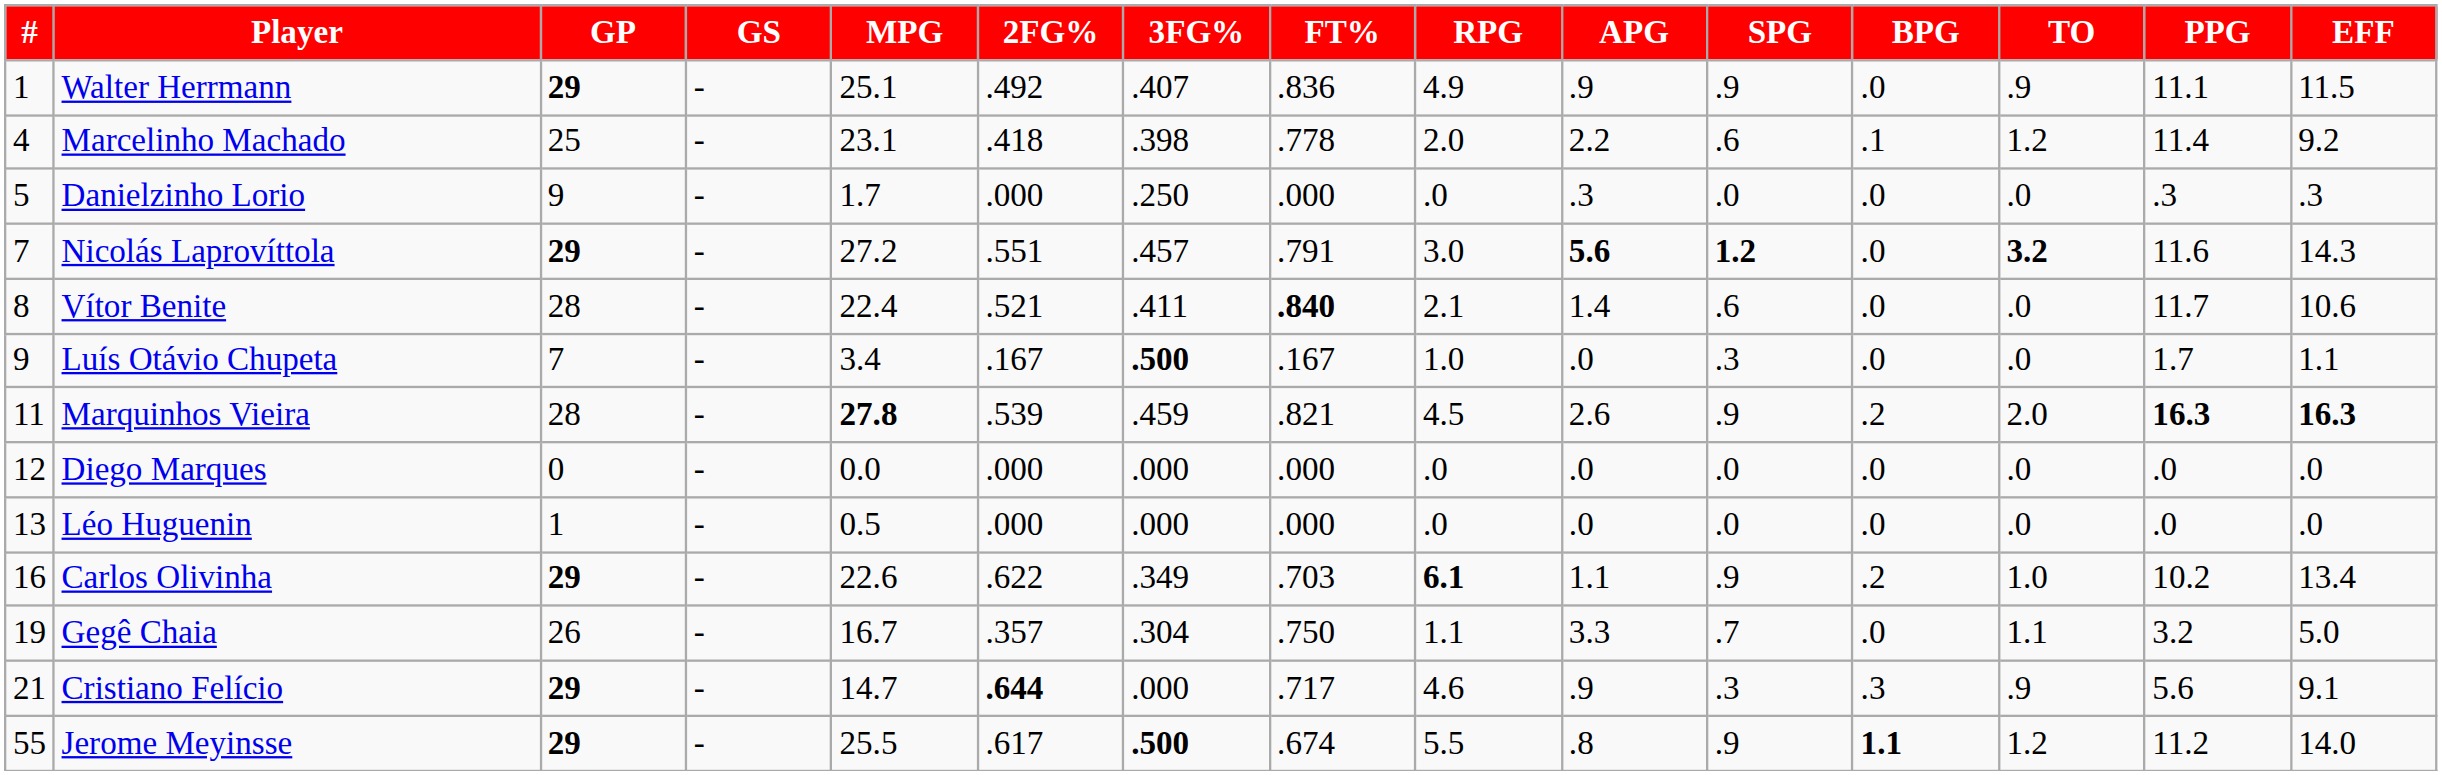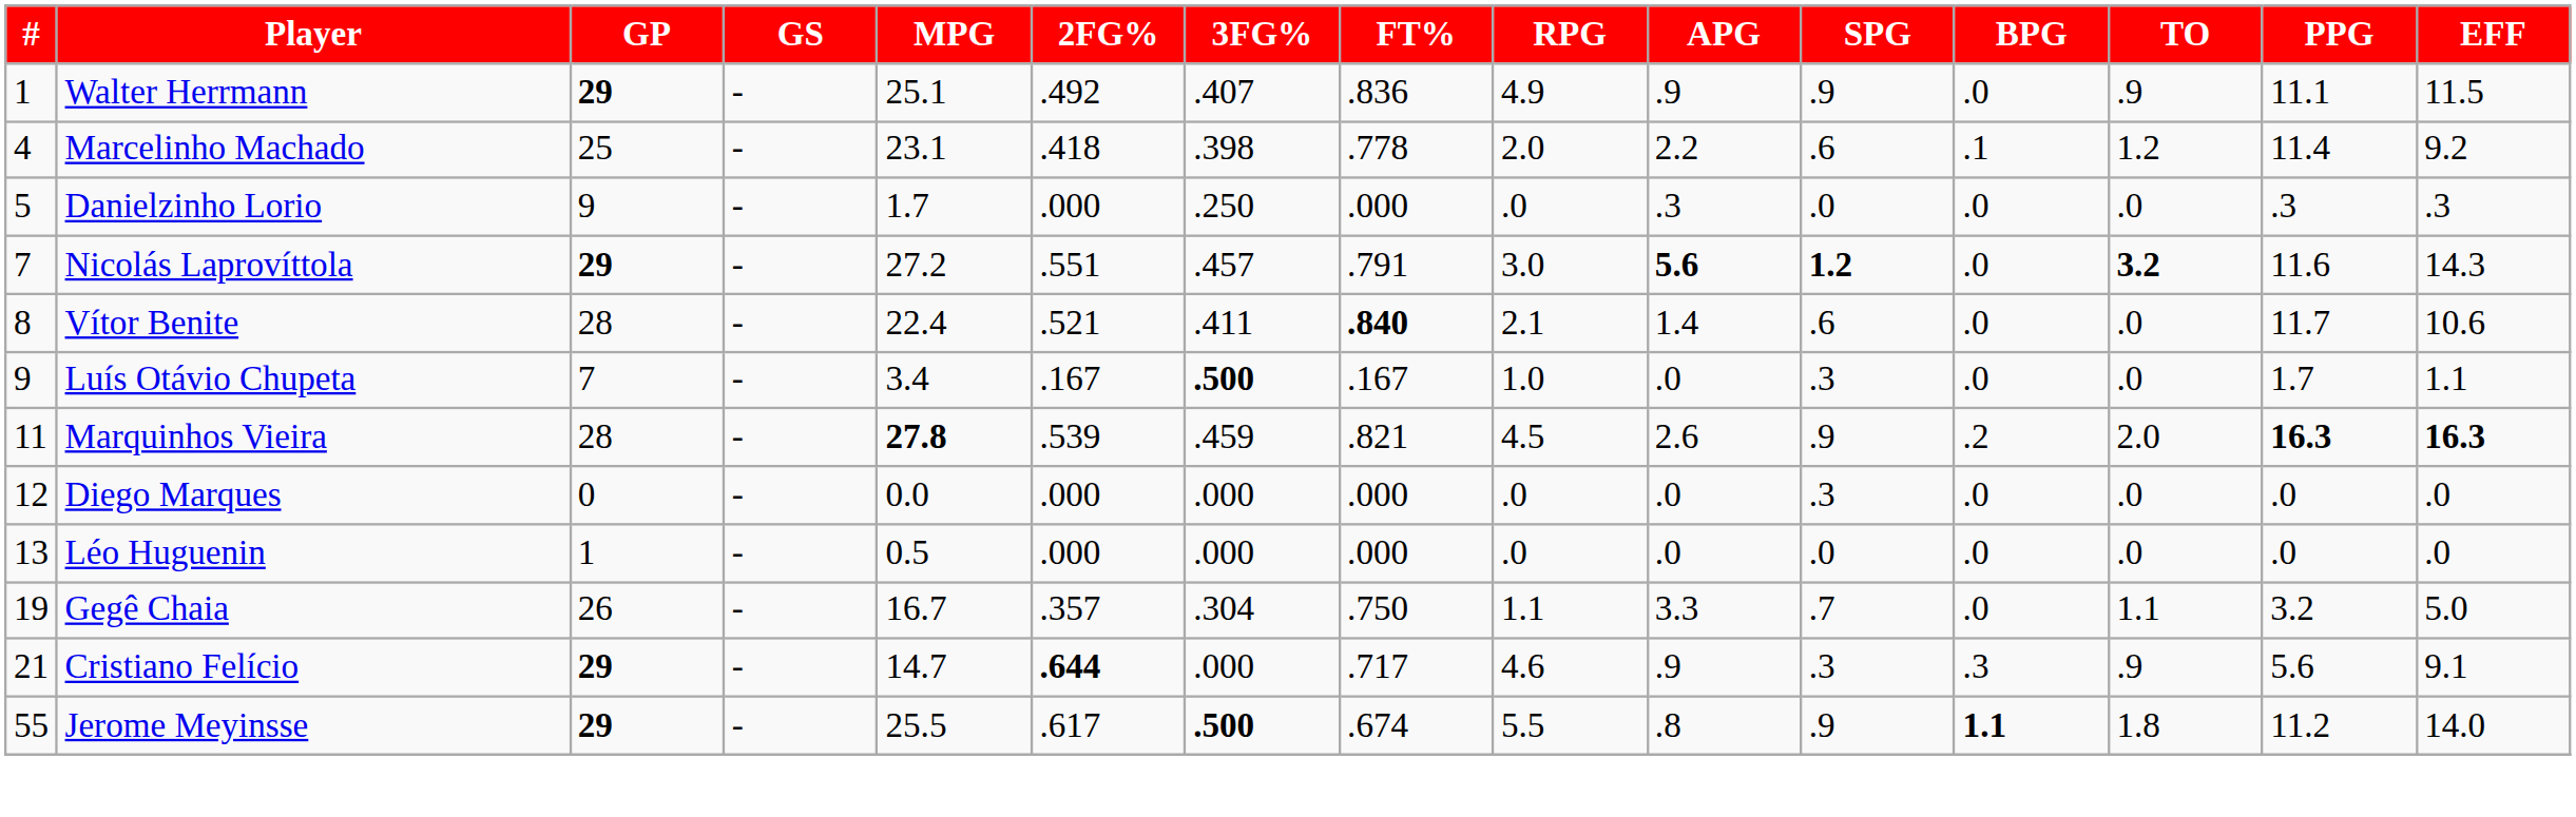 <table class="wikitable sortable" style="font-size: 90%">
 <tr>
 <th style="background:red; color:white;" width="2%">#</th>
 <th style="background:red; color:white;">Player</th>
 <th style="background:red; color:white;" width="6%">GP</th>
 <th style="background:red; color:white;" width="6%">GS</th>
 <th style="background:red; color:white;" width="6%">MPG</th>
 <th style="background:red; color:white;" width="6%">2FG%</th>
 <th style="background:red; color:white;" width="6%">3FG%</th>
 <th style="background:red; color:white;" width="6%">FT%</th>
 <th style="background:red; color:white;" width="6%">RPG</th>
 <th style="background:red; color:white;" width="6%">APG</th>
 <th style="background:red; color:white;" width="6%">SPG</th>
 <th style="background:red; color:white;" width="6%">BPG</th>
 <th style="background:red; color:white;" width="6%">TO</th>
 <th style="background:red; color:white;" width="6%">PPG</th>
 <th style="background:red; color:white;" width="6%">EFF</th>
 </tr>
 <tr>
 <td>1</td>
 <td> <a href='#'>Walter Herrmann</a></td>
 <td><strong>29</strong></td>
 <td>-</td>
 <td>25.1</td>
 <td>.492</td>
 <td>.407</td>
 <td>.836</td>
 <td>4.9</td>
 <td>.9</td>
 <td>.9</td>
 <td>.0</td>
 <td>.9</td>
 <td>11.1</td>
 <td>11.5</td>
 </tr>
 <tr>
 <td>4</td>
 <td> <a href='#'>Marcelinho Machado</a></td>
 <td>25</td>
 <td>-</td>
 <td>23.1</td>
 <td>.418</td>
 <td>.398</td>
 <td>.778</td>
 <td>2.0</td>
 <td>2.2</td>
 <td>.6</td>
 <td>.1</td>
 <td>1.2</td>
 <td>11.4</td>
 <td>9.2</td>
 </tr>
 <tr>
 <td>5</td>
 <td> <a href='#'>Danielzinho Lorio</a></td>
 <td>9</td>
 <td>-</td>
 <td>1.7</td>
 <td>.000</td>
 <td>.250</td>
 <td>.000</td>
 <td>.0</td>
 <td>.3</td>
 <td>.0</td>
 <td>.0</td>
 <td>.0</td>
 <td>.3</td>
 <td>.3</td>
 </tr>
 <tr>
 <td>7</td>
 <td> <a href='#'>Nicolás Laprovíttola</a></td>
 <td><strong>29</strong></td>
 <td>-</td>
 <td>27.2</td>
 <td>.551</td>
 <td>.457</td>
 <td>.791</td>
 <td>3.0</td>
 <td><strong>5.6</strong></td>
 <td><strong>1.2</strong></td>
 <td>.0</td>
 <td><strong>3.2</strong></td>
 <td>11.6</td>
 <td>14.3</td>
 </tr>
 <tr>
 <td>8</td>
 <td> <a href='#'>Vítor Benite</a></td>
 <td>28</td>
 <td>-</td>
 <td>22.4</td>
 <td>.521</td>
 <td>.411</td>
 <td><strong>.840</strong></td>
 <td>2.1</td>
 <td>1.4</td>
 <td>.6</td>
 <td>.0</td>
 <td>.0</td>
 <td>11.7</td>
 <td>10.6</td>
 </tr>
 <tr>
 <td>9</td>
 <td> <a href='#'>Luís Otávio Chupeta</a></td>
 <td>7</td>
 <td>-</td>
 <td>3.4</td>
 <td>.167</td>
 <td><strong>.500</strong></td>
 <td>.167</td>
 <td>1.0</td>
 <td>.0</td>
 <td>.3</td>
 <td>.0</td>
 <td>.0</td>
 <td>1.7</td>
 <td>1.1</td>
 </tr>
 <tr>
 <td>11</td>
 <td> <a href='#'>Marquinhos Vieira</a></td>
 <td>28</td>
 <td>-</td>
 <td><strong>27.8</strong></td>
 <td>.539</td>
 <td>.459</td>
 <td>.821</td>
 <td>4.5</td>
 <td>2.6</td>
 <td>.9</td>
 <td>.2</td>
 <td>2.0</td>
 <td><strong>16.3</strong></td>
 <td><strong>16.3</strong></td>
 </tr>
 <tr>
 <td>12</td>
 <td> <a href='#'>Diego Marques</a></td>
 <td>0</td>
 <td>-</td>
 <td>0.0</td>
 <td>.000</td>
 <td>.000</td>
 <td>.000</td>
 <td>.0</td>
 <td>.0</td>
-<td>.0</td>
+<td>.3</td>
 <td>.0</td>
 <td>.0</td>
 <td>.0</td>
 <td>.0</td>
 </tr>
 <tr>
 <td>13</td>
 <td> <a href='#'>Léo Huguenin</a></td>
 <td>1</td>
 <td>-</td>
 <td>0.5</td>
 <td>.000</td>
 <td>.000</td>
 <td>.000</td>
 <td>.0</td>
 <td>.0</td>
 <td>.0</td>
 <td>.0</td>
 <td>.0</td>
 <td>.0</td>
 <td>.0</td>
-</tr>
-<tr>
-<td>16</td>
-<td> <a href='#'>Carlos Olivinha</a></td>
-<td><strong>29</strong></td>
-<td>-</td>
-<td>22.6</td>
-<td>.622</td>
-<td>.349</td>
-<td>.703</td>
-<td><strong>6.1</strong></td>
-<td>1.1</td>
-<td>.9</td>
-<td>.2</td>
-<td>1.0</td>
-<td>10.2</td>
-<td>13.4</td>
 </tr>
 <tr>
 <td>19</td>
 <td> <a href='#'>Gegê Chaia</a></td>
 <td>26</td>
 <td>-</td>
 <td>16.7</td>
 <td>.357</td>
 <td>.304</td>
 <td>.750</td>
 <td>1.1</td>
 <td>3.3</td>
 <td>.7</td>
 <td>.0</td>
 <td>1.1</td>
 <td>3.2</td>
 <td>5.0</td>
 </tr>
 <tr>
 <td>21</td>
 <td> <a href='#'>Cristiano Felício</a></td>
 <td><strong>29</strong></td>
 <td>-</td>
 <td>14.7</td>
 <td><strong>.644</strong></td>
 <td>.000</td>
 <td>.717</td>
 <td>4.6</td>
 <td>.9</td>
 <td>.3</td>
 <td>.3</td>
 <td>.9</td>
 <td>5.6</td>
 <td>9.1</td>
 </tr>
 <tr>
 <td>55</td>
 <td> <a href='#'>Jerome Meyinsse</a></td>
 <td><strong>29</strong></td>
 <td>-</td>
 <td>25.5</td>
 <td>.617</td>
 <td><strong>.500</strong></td>
 <td>.674</td>
 <td>5.5</td>
 <td>.8</td>
 <td>.9</td>
 <td><strong>1.1</strong></td>
-<td>1.2</td>
+<td>1.8</td>
 <td>11.2</td>
 <td>14.0</td>
 </tr>
 <tr>
 </tr>
 </table>
